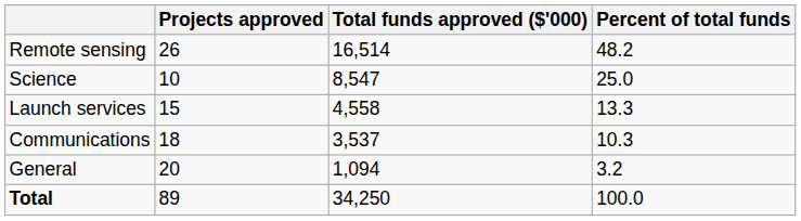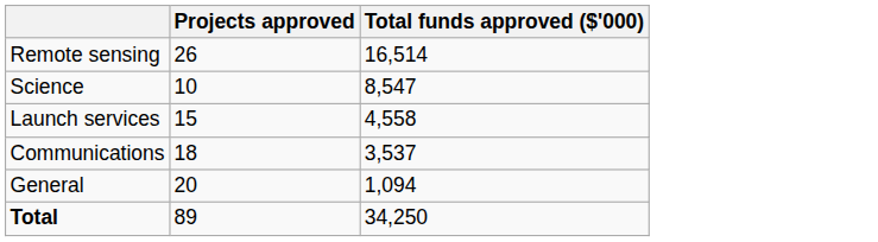 <table class="wikitable">
 <tr>
 <th></th>
 <th>Projects approved</th>
 <th>Total funds approved ($'000)</th>
-<th>Percent of total funds</th>
 </tr>
 <tr>
 <td>Remote sensing</td>
 <td>26</td>
 <td>16,514</td>
-<td>48.2</td>
 </tr>
 <tr>
 <td>Science</td>
 <td>10</td>
 <td>8,547</td>
-<td>25.0</td>
 </tr>
 <tr>
 <td>Launch services</td>
 <td>15</td>
 <td>4,558</td>
-<td>13.3</td>
 </tr>
 <tr>
 <td>Communications</td>
 <td>18</td>
 <td>3,537</td>
-<td>10.3</td>
 </tr>
 <tr>
 <td>General</td>
 <td>20</td>
 <td>1,094</td>
-<td>3.2</td>
 </tr>
 <tr>
 <td><strong>Total</strong></td>
 <td>89</td>
 <td>34,250</td>
-<td>100.0</td>
 </tr>
 </table>
